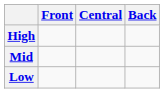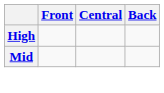 <table class="wikitable" style="text-align:center">
 <tr>
 <th></th>
 <th><a href='#'>Front</a></th>
 <th><a href='#'>Central</a></th>
 <th><a href='#'>Back</a></th>
 </tr>
 <tr>
 <th><a href='#'>High</a></th>
 <td>  </td>
 <td>  </td>
 <td>  </td>
 </tr>
 <tr>
 <th><a href='#'>Mid</a></th>
 <td>  </td>
 <td>  </td>
 <td>  </td>
 </tr>
-<tr>
-<th><a href='#'>Low</a></th>
-<td></td>
-<td>  </td>
-<td></td>
-</tr>
 </table>
